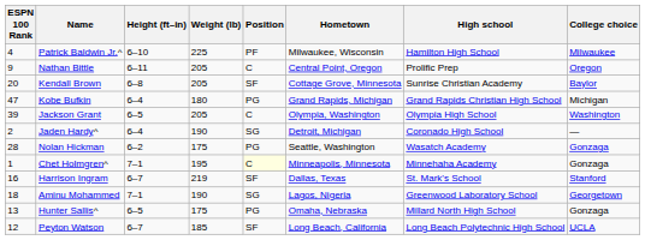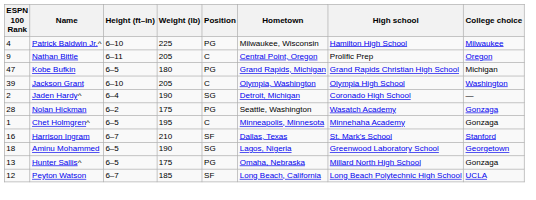 <table class="wikitable sortable" style="font-size: 75%" style="width: 75%">
 <tr>
 <th>ESPN<br>100<br>Rank</th>
 <th>Name</th>
 <th>Height (ft–in)</th>
 <th>Weight (lb)</th>
 <th>Position</th>
 <th>Hometown</th>
 <th>High school</th>
 <th>College choice</th>
 </tr>
 <tr>
 <td>4</td>
 <td><a href='#'>Patrick Baldwin Jr.</a>^</td>
 <td>6–10</td>
 <td>225</td>
-<td>PF</td>
+<td>PG</td>
 <td>Milwaukee, Wisconsin</td>
 <td><a href='#'>Hamilton High School</a></td>
 <td><a href='#'>Milwaukee</a></td>
 </tr>
 <tr>
 <td>9</td>
 <td><a href='#'>Nathan Bittle</a></td>
 <td>6–11</td>
 <td>205</td>
 <td>C</td>
 <td><a href='#'>Central Point, Oregon</a></td>
 <td>Prolific Prep</td>
 <td><a href='#'>Oregon</a></td>
 </tr>
 <tr>
-<td>20</td>
-<td><a href='#'>Kendall Brown</a></td>
-<td>6–8</td>
-<td>205</td>
-<td>SF</td>
-<td><a href='#'>Cottage Grove, Minnesota</a></td>
-<td>Sunrise Christian Academy</td>
-<td><a href='#'>Baylor</a></td>
-</tr>
-<tr>
 <td>47</td>
 <td><a href='#'>Kobe Bufkin</a></td>
-<td>6–4</td>
+<td>6–5</td>
 <td>180</td>
 <td>PG</td>
 <td><a href='#'>Grand Rapids, Michigan</a></td>
 <td><a href='#'>Grand Rapids Christian High School</a></td>
 <td>Michigan</td>
 </tr>
 <tr>
 <td>39</td>
 <td><a href='#'>Jackson Grant</a></td>
-<td>6–5</td>
+<td>6–10</td>
 <td>205</td>
 <td>C</td>
 <td><a href='#'>Olympia, Washington</a></td>
 <td><a href='#'>Olympia High School</a></td>
 <td><a href='#'>Washington</a></td>
 </tr>
 <tr>
 <td>2</td>
 <td><a href='#'>Jaden Hardy</a>^</td>
 <td>6–4</td>
 <td>190</td>
 <td>SG</td>
 <td><a href='#'>Detroit, Michigan</a></td>
 <td><a href='#'>Coronado High School</a></td>
 <td>—</td>
 </tr>
 <tr>
 <td>28</td>
 <td><a href='#'>Nolan Hickman</a></td>
 <td>6–2</td>
 <td>175</td>
 <td>PG</td>
 <td>Seattle, Washington</td>
 <td><a href='#'>Wasatch Academy</a></td>
 <td><a href='#'>Gonzaga</a></td>
 </tr>
 <tr>
 <td>1</td>
 <td><a href='#'>Chet Holmgren</a>^</td>
-<td>7–1</td>
+<td>6–5</td>
 <td>195</td>
-<td style="background: lightyellow;">C</td>
+<td>C</td>
 <td><a href='#'>Minneapolis, Minnesota</a></td>
 <td><a href='#'>Minnehaha Academy</a></td>
 <td>Gonzaga</td>
 </tr>
 <tr>
 <td>16</td>
 <td><a href='#'>Harrison Ingram</a></td>
 <td>6–7</td>
-<td>219</td>
+<td>210</td>
 <td>SF</td>
 <td><a href='#'>Dallas, Texas</a></td>
 <td><a href='#'>St. Mark's School</a></td>
 <td><a href='#'>Stanford</a></td>
 </tr>
 <tr>
 <td>18</td>
 <td><a href='#'>Aminu Mohammed</a></td>
-<td>7–1</td>
+<td>6–5</td>
 <td>190</td>
 <td>SG</td>
 <td><a href='#'>Lagos, Nigeria</a></td>
 <td><a href='#'>Greenwood Laboratory School</a></td>
 <td><a href='#'>Georgetown</a></td>
 </tr>
 <tr>
 <td>13</td>
 <td><a href='#'>Hunter Sallis</a>^</td>
 <td>6–5</td>
 <td>175</td>
 <td>PG</td>
 <td><a href='#'>Omaha, Nebraska</a></td>
 <td><a href='#'>Millard North High School</a></td>
 <td>Gonzaga</td>
 </tr>
 <tr>
 <td>12</td>
 <td><a href='#'>Peyton Watson</a></td>
 <td>6–7</td>
 <td>185</td>
 <td>SF</td>
 <td><a href='#'>Long Beach, California</a></td>
 <td><a href='#'>Long Beach Polytechnic High School</a></td>
 <td><a href='#'>UCLA</a></td>
 </tr>
 </table>
